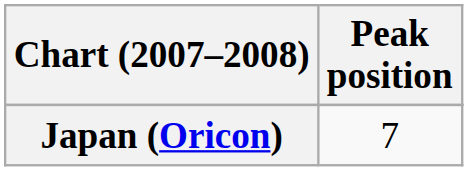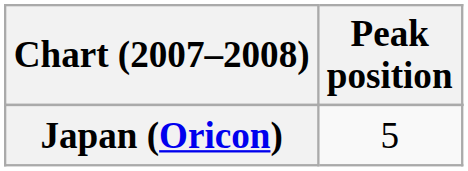 <table class="wikitable sortable plainrowheaders" style="text-align:center">
 <tr>
 <th scope="col">Chart (2007–2008)</th>
 <th scope="col">Peak<br>position</th>
 </tr>
 <tr>
 </tr>
 <tr>
 <th scope="row">Japan (<a href='#'>Oricon</a>)</th>
-<td>7</td>
+<td>5</td>
 </tr>
 </table>
